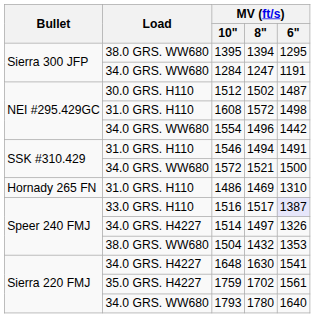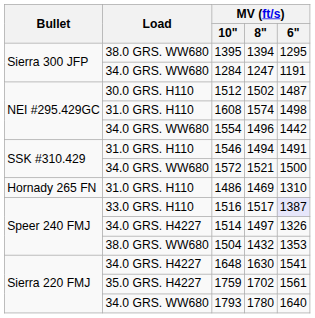 <table class="wikitable">
 <tr>
 <th rowspan="2">Bullet</th>
 <th rowspan="2">Load</th>
 <th colspan="3">MV (<a href='#'>ft/s</a>)</th>
 </tr>
 <tr>
 <th>10"</th>
 <th>8"</th>
 <th>6"</th>
 </tr>
 <tr>
 <td rowspan="2">Sierra 300 JFP</td>
 <td>38.0 GRS. WW680</td>
 <td>1395</td>
 <td>1394</td>
 <td>1295</td>
 </tr>
 <tr>
 <td>34.0 GRS. WW680</td>
 <td>1284</td>
 <td>1247</td>
 <td>1191</td>
 </tr>
 <tr>
 <td rowspan="3">NEI #295.429GC</td>
 <td>30.0 GRS. H110</td>
 <td>1512</td>
 <td>1502</td>
 <td>1487</td>
 </tr>
 <tr>
 <td>31.0 GRS. H110</td>
 <td>1608</td>
-<td>1572</td>
+<td>1574</td>
 <td>1498</td>
 </tr>
 <tr>
 <td>34.0 GRS. WW680</td>
 <td>1554</td>
 <td>1496</td>
 <td>1442</td>
 </tr>
 <tr>
 <td rowspan="2">SSK #310.429</td>
 <td>31.0 GRS. H110</td>
 <td>1546</td>
 <td>1494</td>
 <td>1491</td>
 </tr>
 <tr>
 <td>34.0 GRS. WW680</td>
 <td>1572</td>
 <td>1521</td>
 <td>1500</td>
 </tr>
 <tr>
 <td>Hornady 265 FN</td>
 <td>31.0 GRS. H110</td>
 <td>1486</td>
 <td>1469</td>
 <td>1310</td>
 </tr>
 <tr>
 <td rowspan="3">Speer 240 FMJ</td>
 <td>33.0 GRS. H110</td>
 <td>1516</td>
 <td>1517</td>
 <td style="background: lavender;">1387</td>
 </tr>
 <tr>
 <td>34.0 GRS. H4227</td>
 <td>1514</td>
 <td>1497</td>
 <td>1326</td>
 </tr>
 <tr>
 <td>38.0 GRS. WW680</td>
 <td>1504</td>
 <td>1432</td>
 <td>1353</td>
 </tr>
 <tr>
 <td rowspan="3">Sierra 220 FMJ</td>
 <td>34.0 GRS. H4227</td>
 <td>1648</td>
 <td>1630</td>
 <td>1541</td>
 </tr>
 <tr>
 <td>35.0 GRS. H4227</td>
 <td>1759</td>
 <td>1702</td>
 <td>1561</td>
 </tr>
 <tr>
 <td>34.0 GRS. WW680</td>
 <td>1793</td>
 <td>1780</td>
 <td>1640</td>
 </tr>
 </table>
